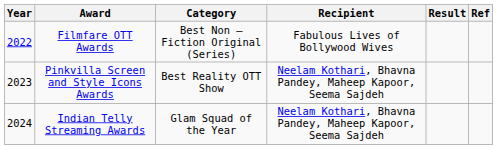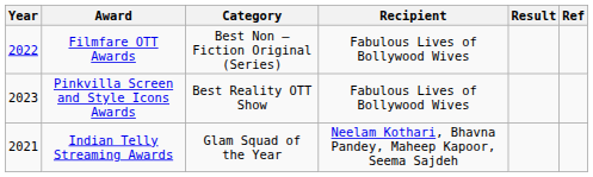 <table class="wikitable" style="text-align:center;">
 <tr>
 <th>Year</th>
 <th>Award</th>
 <th>Category</th>
 <th>Recipient</th>
 <th>Result</th>
 <th>Ref</th>
 </tr>
 <tr>
 <td><a href='#'>2022</a></td>
 <td><a href='#'>Filmfare OTT Awards</a></td>
 <td>Best Non – Fiction Original (Series)</td>
 <td>Fabulous Lives of Bollywood Wives</td>
 <td></td>
 <td></td>
 </tr>
 <tr>
 <td>2023</td>
 <td><a href='#'>Pinkvilla Screen and Style Icons Awards</a></td>
 <td>Best Reality OTT Show</td>
-<td><a href='#'>Neelam Kothari</a>, Bhavna Pandey, Maheep Kapoor, Seema Sajdeh</td>
+<td>Fabulous Lives of Bollywood Wives</td>
 <td></td>
 <td></td>
 </tr>
 <tr>
-<td>2024</td>
+<td>2021</td>
 <td><a href='#'>Indian Telly Streaming Awards</a></td>
 <td>Glam Squad of the Year</td>
 <td><a href='#'>Neelam Kothari</a>, Bhavna Pandey, Maheep Kapoor, Seema Sajdeh</td>
 <td></td>
 <td></td>
 </tr>
 </table>
